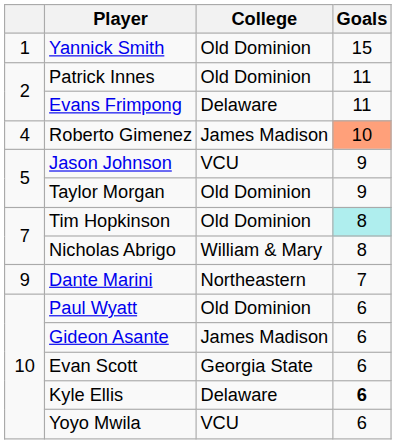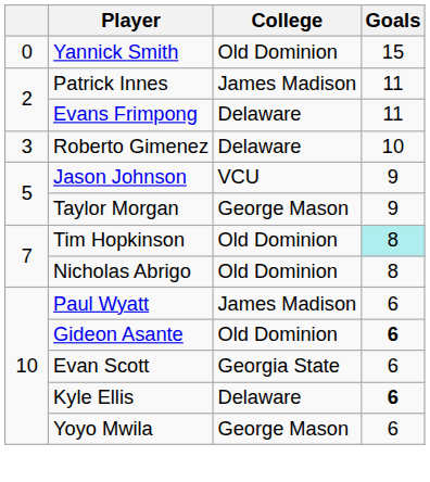 <table class="wikitable" border="1">
 <tr>
 <th width="28"></th>
 <th>Player</th>
 <th>College</th>
 <th>Goals</th>
 </tr>
 <tr>
-<td align=center>1</td>
+<td align=center>0</td>
 <td><a href='#'>Yannick Smith</a></td>
 <td>Old Dominion</td>
 <td align=center>15</td>
 </tr>
 <tr>
 <td align=center rowspan=2>2</td>
 <td>Patrick Innes</td>
-<td>Old Dominion</td>
+<td>James Madison</td>
 <td align=center>11</td>
 </tr>
 <tr>
 <td><a href='#'>Evans Frimpong</a></td>
 <td>Delaware</td>
 <td align=center>11</td>
 </tr>
 <tr>
-<td align=center>4</td>
+<td align=center>3</td>
 <td>Roberto Gimenez</td>
-<td>James Madison</td>
-<td align=center style="background: lightsalmon;">10</td>
+<td>Delaware</td>
+<td align=center>10</td>
 </tr>
 <tr>
 <td align=center rowspan=2>5</td>
 <td><a href='#'>Jason Johnson</a></td>
 <td>VCU</td>
 <td align=center>9</td>
 </tr>
 <tr>
 <td>Taylor Morgan</td>
-<td>Old Dominion</td>
+<td>George Mason</td>
 <td align=center>9</td>
 </tr>
 <tr>
 <td align=center rowspan=2>7</td>
 <td>Tim Hopkinson</td>
 <td>Old Dominion</td>
 <td align=center style="background: paleturquoise;">8</td>
 </tr>
 <tr>
 <td>Nicholas Abrigo</td>
-<td>William & Mary</td>
+<td>Old Dominion</td>
 <td align=center>8</td>
-</tr>
-<tr>
-<td align=center>9</td>
-<td><a href='#'>Dante Marini</a></td>
-<td>Northeastern</td>
-<td align=center>7</td>
 </tr>
 <tr>
 <td align=center rowspan=5>10</td>
 <td><a href='#'>Paul Wyatt</a></td>
-<td>Old Dominion</td>
+<td>James Madison</td>
 <td align=center>6</td>
 </tr>
 <tr>
 <td><a href='#'>Gideon Asante</a></td>
-<td>James Madison</td>
-<td align=center>6</td>
+<td>Old Dominion</td>
+<td align=center><strong>6</strong></td>
 </tr>
 <tr>
 <td>Evan Scott</td>
 <td>Georgia State</td>
 <td align=center>6</td>
 </tr>
 <tr>
 <td>Kyle Ellis</td>
 <td>Delaware</td>
 <td align=center><strong>6</strong></td>
 </tr>
 <tr>
 <td>Yoyo Mwila</td>
-<td>VCU</td>
+<td>George Mason</td>
 <td align=center>6</td>
 </tr>
 </table>
